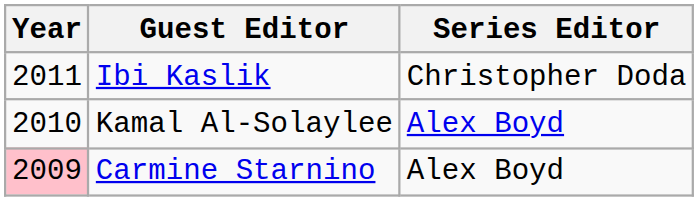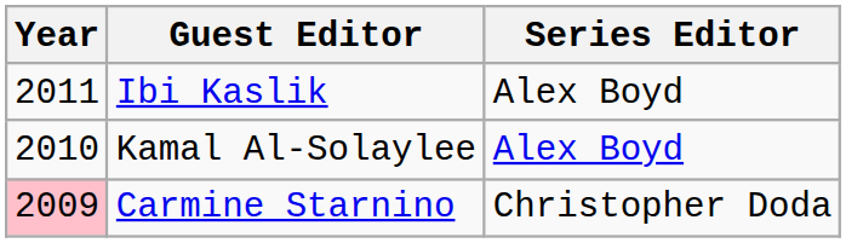 <table class="wikitable">
 <tr>
 <th>Year</th>
 <th>Guest Editor</th>
 <th>Series Editor</th>
 </tr>
 <tr>
 <td>2011</td>
 <td><a href='#'>Ibi Kaslik</a></td>
-<td>Christopher Doda</td>
+<td>Alex Boyd</td>
 </tr>
 <tr>
 <td>2010</td>
 <td>Kamal Al-Solaylee</td>
 <td><a href='#'>Alex Boyd</a></td>
 </tr>
 <tr>
 <td style="background: pink;">2009</td>
 <td><a href='#'>Carmine Starnino</a></td>
-<td>Alex Boyd</td>
+<td>Christopher Doda</td>
 </tr>
 </table>
